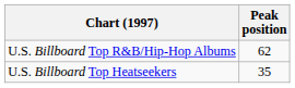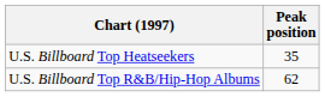 <table class="wikitable sortable">
 <tr>
 <th>Chart (1997)</th>
 <th>Peak<br>position</th>
 </tr>
 <tr>
+<td>U.S. <em>Billboard</em> <a href='#'>Top Heatseekers</a></td>
+<td align="center">35</td>
+</tr>
+<tr>
 <td>U.S. <em>Billboard</em> <a href='#'>Top R&B/Hip-Hop Albums</a></td>
 <td align="center">62</td>
 </tr>
-<tr>
-<td>U.S. <em>Billboard</em> <a href='#'>Top Heatseekers</a></td>
-<td align="center">35</td>
-</tr>
 </table>
